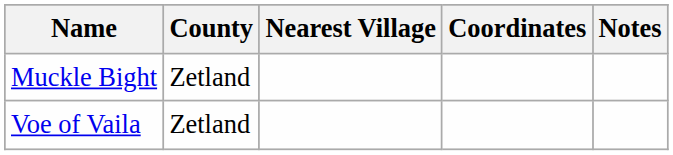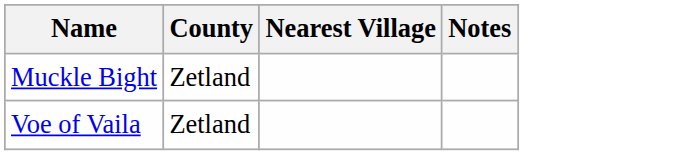 <table class="wikitable sortable" style="table-layout:fixed;background-color:#FEFEFE;font-size:95%;padding:0.30em;line-height:1.35em;">
 <tr>
 <th scope="col">Name</th>
 <th scope="col">County</th>
 <th scope="col">Nearest Village</th>
-<th scope="col" data-sort-type="number">Coordinates</th>
 <th scope="col">Notes</th>
 </tr>
 <tr>
 <td><a href='#'>Muckle Bight</a></td>
 <td>Zetland</td>
-<td></td>
 <td></td>
 <td></td>
 </tr>
 <tr>
 <td><a href='#'>Voe of Vaila</a></td>
 <td>Zetland</td>
 <td></td>
 <td></td>
-<td></td>
 </tr>
 </table>
